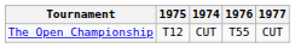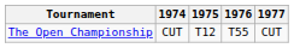 <table class="wikitable" style="font-size:95%;text-align:center;">
 <tr>
 <th>Tournament</th>
+<th>1974</th>
 <th>1975</th>
-<th>1974</th>
 <th>1976</th>
 <th>1977</th>
 </tr>
 <tr>
 <td align=left><a href='#'>The Open Championship</a></td>
+<td>CUT</td>
 <td>T12</td>
-<td>CUT</td>
 <td>T55</td>
 <td>CUT</td>
 </tr>
 </table>
